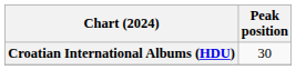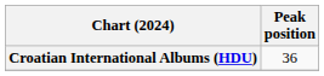 <table class="wikitable sortable plainrowheaders" style="text-align:center">
 <tr>
 <th scope="col">Chart (2024)</th>
 <th scope="col">Peak<br>position</th>
 </tr>
 <tr>
 <th scope="row">Croatian International Albums (<a href='#'>HDU</a>)</th>
-<td>30</td>
+<td>36</td>
 </tr>
 <tr>
 </tr>
 <tr>
 </tr>
 <tr>
 </tr>
 </table>
